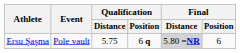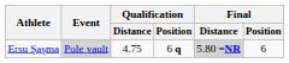 <table class="wikitable" style="font-size:90%">
 <tr>
 <th rowspan="2">Athlete</th>
 <th rowspan="2">Event</th>
 <th colspan="2">Qualification</th>
 <th colspan="2">Final</th>
 </tr>
 <tr style="font-size:95%">
 <th>Distance</th>
 <th>Position</th>
 <th>Distance</th>
 <th>Position</th>
 </tr>
 <tr align="center">
 <td align="left"><a href='#'>Ersu Şaşma</a></td>
-<td align="left"><a href='#'>Pole vault</a></td>
-<td>5.75</td>
+<td align="left" style="background: lightgrey;"><a href='#'>Pole vault</a></td>
+<td>4.75</td>
 <td>6 <strong>q</strong></td>
 <td style="background: lightgrey;">5.80 =<strong><a href='#'>NR</a></strong></td>
 <td>6</td>
 </tr>
 </table>
